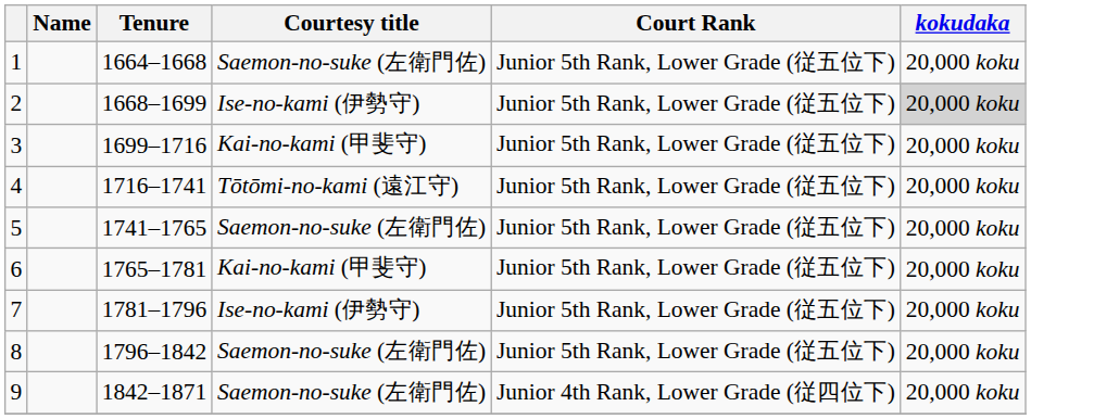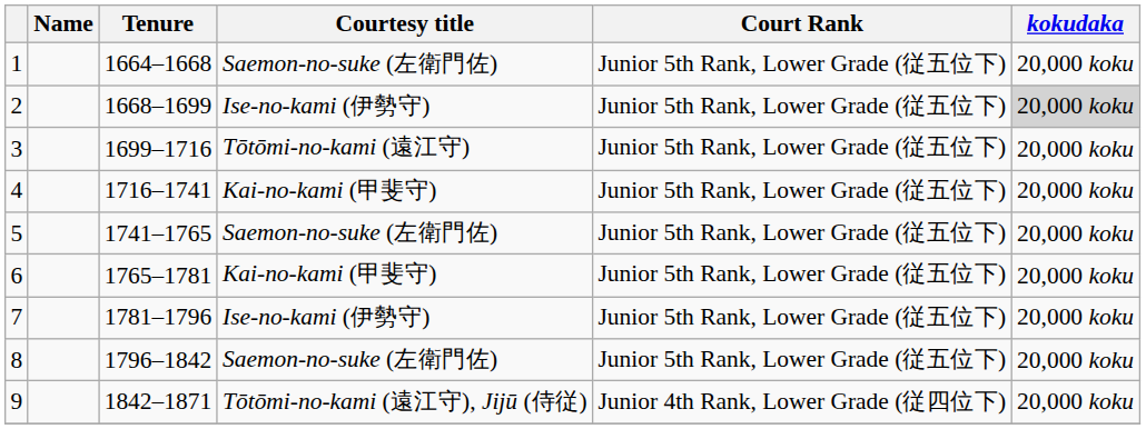 <table class=wikitable>
 <tr>
 <th></th>
 <th>Name</th>
 <th>Tenure</th>
 <th>Courtesy title</th>
 <th>Court Rank</th>
 <th><em><a href='#'>kokudaka</a></em></th>
 </tr>
 <tr>
 <td>1</td>
 <td></td>
 <td>1664–1668</td>
 <td><em>Saemon-no-suke</em> (左衛門佐)</td>
 <td>Junior 5th Rank, Lower Grade (従五位下)</td>
 <td>20,000 <em>koku</em></td>
 </tr>
 <tr>
 <td>2</td>
 <td></td>
 <td>1668–1699</td>
 <td><em>Ise-no-kami</em> (伊勢守)</td>
 <td>Junior 5th Rank, Lower Grade (従五位下)</td>
 <td style="background: lightgrey;">20,000 <em>koku</em></td>
 </tr>
 <tr>
 <td>3</td>
 <td></td>
 <td>1699–1716</td>
-<td><em>Kai-no-kami</em> (甲斐守)</td>
+<td><em>Tōtōmi-no-kami</em> (遠江守)</td>
 <td>Junior 5th Rank, Lower Grade (従五位下)</td>
 <td>20,000 <em>koku</em></td>
 </tr>
 <tr>
 <td>4</td>
 <td></td>
 <td>1716–1741</td>
-<td><em>Tōtōmi-no-kami</em> (遠江守)</td>
+<td><em>Kai-no-kami</em> (甲斐守)</td>
 <td>Junior 5th Rank, Lower Grade (従五位下)</td>
 <td>20,000 <em>koku</em></td>
 </tr>
 <tr>
 <td>5</td>
 <td></td>
 <td>1741–1765</td>
 <td><em>Saemon-no-suke</em> (左衛門佐)</td>
 <td>Junior 5th Rank, Lower Grade (従五位下)</td>
 <td>20,000 <em>koku</em></td>
 </tr>
 <tr>
 <td>6</td>
 <td></td>
 <td>1765–1781</td>
 <td><em>Kai-no-kami</em> (甲斐守)</td>
 <td>Junior 5th Rank, Lower Grade (従五位下)</td>
 <td>20,000 <em>koku</em></td>
 </tr>
 <tr>
 <td>7</td>
 <td></td>
 <td>1781–1796</td>
 <td><em>Ise-no-kami</em> (伊勢守)</td>
 <td>Junior 5th Rank, Lower Grade (従五位下)</td>
 <td>20,000 <em>koku</em></td>
 </tr>
 <tr>
 <td>8</td>
 <td></td>
 <td>1796–1842</td>
 <td><em>Saemon-no-suke</em> (左衛門佐)</td>
 <td>Junior 5th Rank, Lower Grade (従五位下)</td>
 <td>20,000 <em>koku</em></td>
 </tr>
 <tr>
 <td>9</td>
 <td></td>
 <td>1842–1871</td>
-<td><em>Saemon-no-suke</em> (左衛門佐)</td>
+<td><em>Tōtōmi-no-kami</em> (遠江守), <em>Jijū</em> (侍従)</td>
 <td>Junior 4th Rank, Lower Grade (従四位下)</td>
 <td>20,000 <em>koku</em></td>
 </tr>
 <tr>
 </tr>
 </table>
